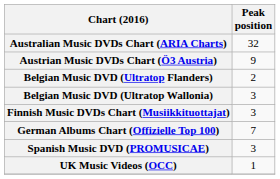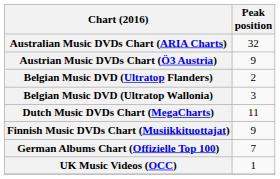 <table class="wikitable plainrowheaders sortable" style="text-align:center;" border="1">
 <tr>
 <th scope="col">Chart (2016)</th>
 <th scope="col">Peak<br>position</th>
 </tr>
 <tr>
 <th scope="row">Australian Music DVDs Chart (<a href='#'>ARIA Charts</a>)</th>
 <td>32</td>
 </tr>
 <tr>
 <th scope="row">Austrian Music DVDs Chart (<a href='#'>Ö3 Austria</a>)</th>
 <td>9</td>
 </tr>
 <tr>
 <th scope="row">Belgian Music DVD (<a href='#'>Ultratop</a> Flanders)</th>
 <td>2</td>
 </tr>
 <tr>
 <th scope="row">Belgian Music DVD (Ultratop Wallonia)</th>
 <td>3</td>
 </tr>
 <tr>
+<th scope="row">Dutch Music DVDs Chart (<a href='#'>MegaCharts</a>)</th>
+<td>11</td>
+</tr>
+<tr>
 <th scope="row">Finnish Music DVDs Chart (<a href='#'>Musiikkituottajat</a>)</th>
-<td>3</td>
+<td>9</td>
 </tr>
 <tr>
 <th scope="row">German Albums Chart (<a href='#'>Offizielle Top 100</a>)</th>
 <td>7</td>
-</tr>
-<tr>
-<th ! scope="row">Spanish Music DVD (<a href='#'>PROMUSICAE</a>)</th>
-<td>3</td>
 </tr>
 <tr>
 <th scope="row">UK Music Videos (<a href='#'>OCC</a>)</th>
 <td>1</td>
 </tr>
 <tr>
 </tr>
 </table>
